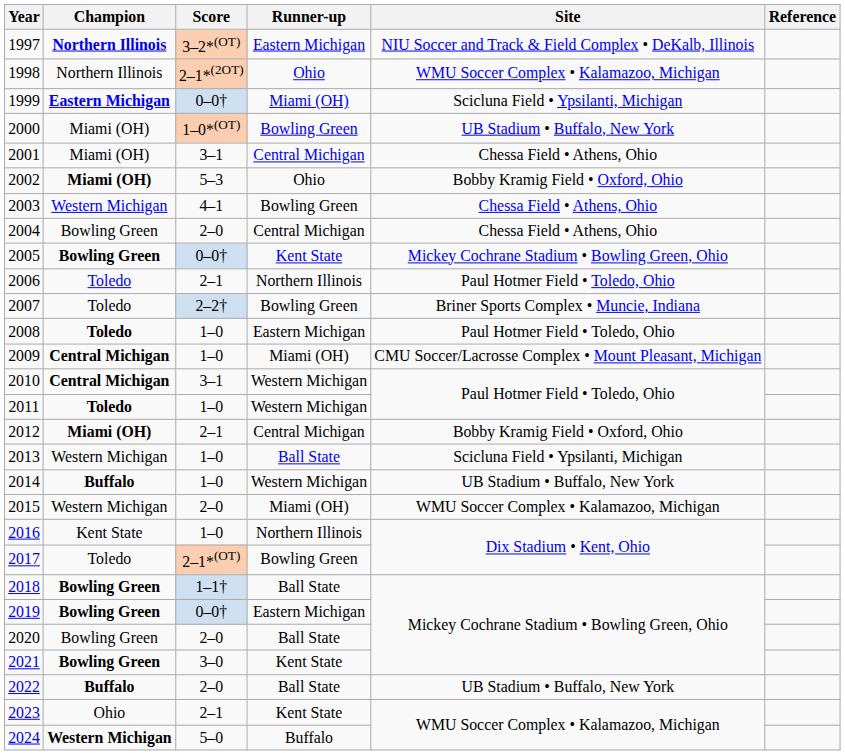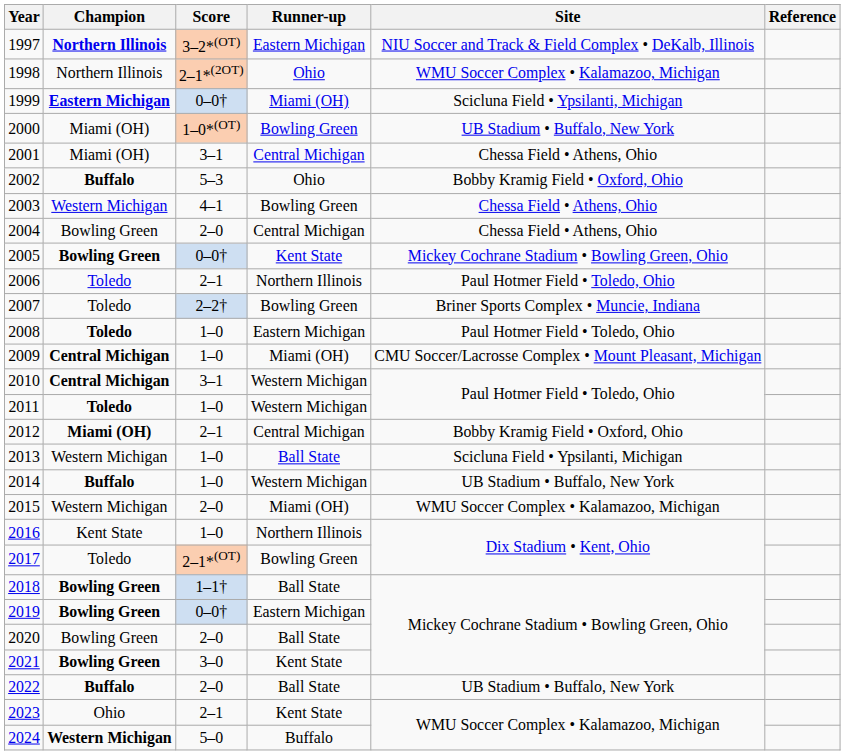 <table class="wikitable sortable" style="text-align:center;">
 <tr>
 <th>Year</th>
 <th>Champion</th>
 <th>Score</th>
 <th>Runner-up</th>
 <th>Site</th>
 <th>Reference</th>
 </tr>
 <tr>
 <td>1997</td>
 <td><strong><a href='#'>Northern Illinois</a></strong> </td>
 <td style="background-color:#FBCEB1">3–2*<sup>(OT)</sup></td>
 <td><a href='#'>Eastern Michigan</a></td>
 <td><a href='#'>NIU Soccer and Track & Field Complex</a> • <a href='#'>DeKalb, Illinois</a></td>
 <td></td>
 </tr>
 <tr>
 <td>1998</td>
 <td>Northern Illinois </td>
 <td style="background-color:#FBCEB1">2–1*<sup>(2OT)</sup></td>
 <td><a href='#'>Ohio</a></td>
 <td><a href='#'>WMU Soccer Complex</a> • <a href='#'>Kalamazoo, Michigan</a></td>
 <td></td>
 </tr>
 <tr>
 <td>1999</td>
 <td><strong><a href='#'>Eastern Michigan</a></strong> </td>
 <td style="background-color:#cedff2">0–0†<br></td>
 <td><a href='#'>Miami (OH)</a></td>
 <td>Scicluna Field • <a href='#'>Ypsilanti, Michigan</a></td>
 <td></td>
 </tr>
 <tr>
 <td>2000</td>
 <td>Miami (OH) </td>
 <td style="background-color:#FBCEB1">1–0*<sup>(OT)</sup></td>
 <td><a href='#'>Bowling Green</a></td>
 <td><a href='#'>UB Stadium</a> • <a href='#'>Buffalo, New York</a></td>
 <td></td>
 </tr>
 <tr>
 <td>2001</td>
 <td>Miami (OH) </td>
 <td>3–1</td>
 <td><a href='#'>Central Michigan</a></td>
 <td>Chessa Field • Athens, Ohio</td>
 <td></td>
 </tr>
 <tr>
 <td>2002</td>
-<td><strong>Miami (OH)</strong> </td>
+<td><strong>Buffalo</strong> </td>
 <td>5–3</td>
 <td>Ohio</td>
 <td>Bobby Kramig Field • <a href='#'>Oxford, Ohio</a></td>
 <td></td>
 </tr>
 <tr>
 <td>2003</td>
 <td><a href='#'>Western Michigan</a> </td>
 <td>4–1</td>
 <td>Bowling Green</td>
 <td><a href='#'>Chessa Field</a> • <a href='#'>Athens, Ohio</a></td>
 <td></td>
 </tr>
 <tr>
 <td>2004</td>
 <td>Bowling Green </td>
 <td>2–0</td>
 <td>Central Michigan</td>
 <td>Chessa Field • Athens, Ohio</td>
 <td></td>
 </tr>
 <tr>
 <td>2005</td>
 <td><strong>Bowling Green</strong> </td>
 <td style="background-color:#cedff2">0–0†<br></td>
 <td><a href='#'>Kent State</a></td>
 <td><a href='#'>Mickey Cochrane Stadium</a> • <a href='#'>Bowling Green, Ohio</a></td>
 <td></td>
 </tr>
 <tr>
 <td>2006</td>
 <td><a href='#'>Toledo</a> </td>
 <td>2–1</td>
 <td>Northern Illinois</td>
 <td>Paul Hotmer Field • <a href='#'>Toledo, Ohio</a></td>
 <td></td>
 </tr>
 <tr>
 <td>2007</td>
 <td>Toledo </td>
 <td style="background-color:#cedff2">2–2†<br></td>
 <td>Bowling Green</td>
 <td>Briner Sports Complex • <a href='#'>Muncie, Indiana</a></td>
 <td></td>
 </tr>
 <tr>
 <td>2008</td>
 <td><strong>Toledo</strong> </td>
 <td>1–0</td>
 <td>Eastern Michigan</td>
 <td>Paul Hotmer Field • Toledo, Ohio</td>
 <td></td>
 </tr>
 <tr>
 <td>2009</td>
 <td><strong>Central Michigan</strong> </td>
 <td>1–0</td>
 <td>Miami (OH)</td>
 <td>CMU Soccer/Lacrosse Complex • <a href='#'>Mount Pleasant, Michigan</a></td>
 <td></td>
 </tr>
 <tr>
 <td>2010</td>
 <td><strong>Central Michigan</strong> </td>
 <td>3–1</td>
 <td>Western Michigan</td>
 <td rowspan=2>Paul Hotmer Field • Toledo, Ohio</td>
 <td></td>
 </tr>
 <tr>
 <td>2011</td>
 <td><strong>Toledo</strong> </td>
 <td>1–0</td>
 <td>Western Michigan</td>
 <td></td>
 </tr>
 <tr>
 <td>2012</td>
 <td><strong>Miami (OH)</strong> </td>
 <td>2–1</td>
 <td>Central Michigan</td>
 <td>Bobby Kramig Field • Oxford, Ohio</td>
 <td></td>
 </tr>
 <tr>
 <td>2013</td>
 <td>Western Michigan </td>
 <td>1–0</td>
 <td><a href='#'>Ball State</a></td>
 <td>Scicluna Field • Ypsilanti, Michigan</td>
 <td></td>
 </tr>
 <tr>
 <td>2014</td>
 <td><strong>Buffalo</strong> </td>
 <td>1–0</td>
 <td>Western Michigan</td>
 <td>UB Stadium • Buffalo, New York</td>
 <td></td>
 </tr>
 <tr>
 <td>2015</td>
 <td>Western Michigan </td>
 <td>2–0</td>
 <td>Miami (OH)</td>
 <td>WMU Soccer Complex • Kalamazoo, Michigan</td>
 <td></td>
 </tr>
 <tr>
 <td><a href='#'>2016</a></td>
 <td>Kent State </td>
 <td>1–0</td>
 <td>Northern Illinois</td>
 <td rowspan=2><a href='#'>Dix Stadium</a> • <a href='#'>Kent, Ohio</a></td>
 <td></td>
 </tr>
 <tr>
 <td><a href='#'>2017</a></td>
 <td>Toledo </td>
 <td style="background-color:#FBCEB1">2–1*<sup>(OT)</sup></td>
 <td>Bowling Green</td>
 <td></td>
 </tr>
 <tr>
 <td><a href='#'>2018</a></td>
 <td><strong>Bowling Green</strong> </td>
 <td style="background-color:#cedff2">1–1†<br></td>
 <td>Ball State</td>
 <td rowspan=4>Mickey Cochrane Stadium • Bowling Green, Ohio</td>
 <td></td>
 </tr>
 <tr>
 <td><a href='#'>2019</a></td>
 <td><strong>Bowling Green</strong> </td>
 <td style="background-color:#cedff2">0–0†<br></td>
 <td>Eastern Michigan</td>
 <td></td>
 </tr>
 <tr>
 <td>2020</td>
 <td>Bowling Green </td>
 <td>2–0</td>
 <td>Ball State</td>
 <td></td>
 </tr>
 <tr>
 <td><a href='#'>2021</a></td>
 <td><strong>Bowling Green</strong> </td>
 <td>3–0</td>
 <td>Kent State</td>
 <td></td>
 </tr>
 <tr>
 <td><a href='#'>2022</a></td>
 <td><strong>Buffalo</strong> </td>
 <td>2–0</td>
 <td>Ball State</td>
 <td>UB Stadium • Buffalo, New York</td>
 <td></td>
 </tr>
 <tr>
 <td><a href='#'>2023</a></td>
 <td>Ohio </td>
 <td>2–1</td>
 <td>Kent State</td>
 <td rowspan=2>WMU Soccer Complex • Kalamazoo, Michigan</td>
 <td></td>
 </tr>
 <tr>
 <td><a href='#'>2024</a></td>
 <td><strong>Western Michigan</strong> </td>
 <td>5–0</td>
 <td>Buffalo</td>
 <td></td>
 </tr>
 </table>
